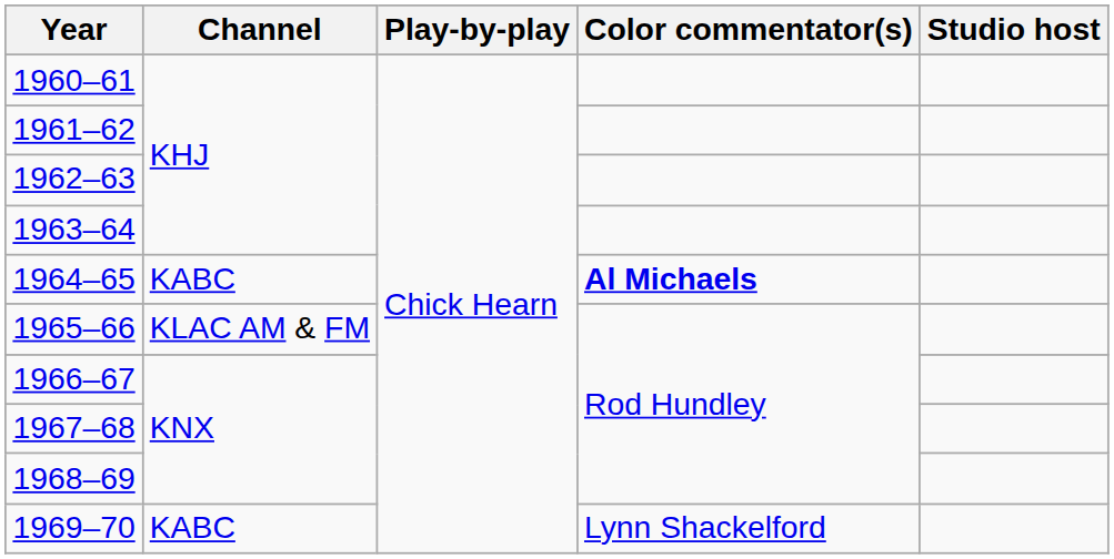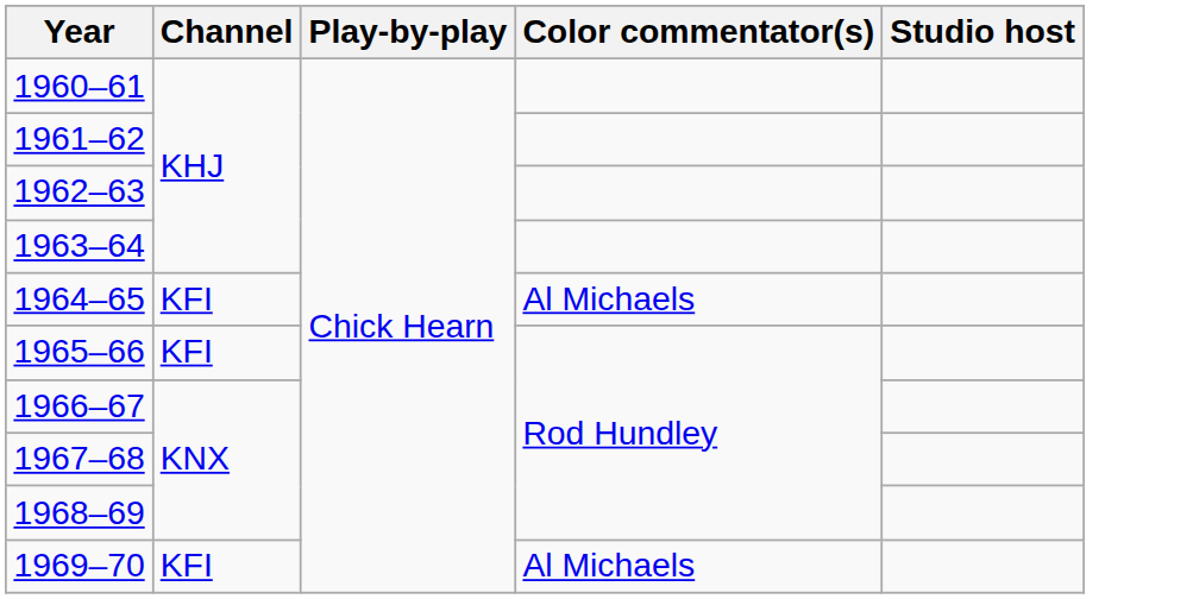 <table class="wikitable">
 <tr>
 <th>Year</th>
 <th>Channel</th>
 <th>Play-by-play</th>
 <th>Color commentator(s)</th>
 <th>Studio host</th>
 </tr>
 <tr>
 <td><a href='#'>1960–61</a></td>
 <td rowspan="4"><a href='#'>KHJ</a></td>
 <td rowspan=10><a href='#'>Chick Hearn</a></td>
 <td></td>
 <td></td>
 </tr>
 <tr>
 <td><a href='#'>1961–62</a></td>
 <td></td>
 <td></td>
 </tr>
 <tr>
 <td><a href='#'>1962–63</a></td>
 <td></td>
 <td></td>
 </tr>
 <tr>
 <td><a href='#'>1963–64</a></td>
 <td></td>
 <td></td>
 </tr>
 <tr>
 <td><a href='#'>1964–65</a></td>
-<td><a href='#'>KABC</a></td>
-<td><strong><a href='#'>Al Michaels</a></strong></td>
+<td><a href='#'>KFI</a></td>
+<td><a href='#'>Al Michaels</a></td>
 <td></td>
 </tr>
 <tr>
 <td><a href='#'>1965–66</a></td>
-<td><a href='#'>KLAC AM</a> & <a href='#'>FM</a></td>
+<td><a href='#'>KFI</a></td>
 <td rowspan="4"><a href='#'>Rod Hundley</a></td>
 <td></td>
 </tr>
 <tr>
 <td><a href='#'>1966–67</a></td>
 <td rowspan="3"><a href='#'>KNX</a></td>
 <td></td>
 </tr>
 <tr>
 <td><a href='#'>1967–68</a></td>
 <td></td>
 </tr>
 <tr>
 <td><a href='#'>1968–69</a></td>
 <td></td>
 </tr>
 <tr>
 <td><a href='#'>1969–70</a></td>
-<td><a href='#'>KABC</a></td>
-<td><a href='#'>Lynn Shackelford</a></td>
+<td><a href='#'>KFI</a></td>
+<td><a href='#'>Al Michaels</a></td>
 <td></td>
 </tr>
 </table>
